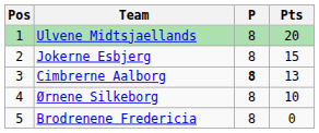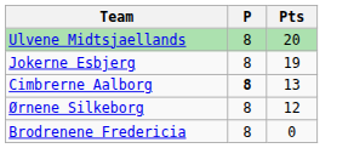 <table class="wikitable" style="font-size: 100%">
 <tr>
-<th width=20>Pos</th>
 <th width=200>Team</th>
 <th width=30>P</th>
 <th width=40>Pts</th>
 </tr>
 <tr align=center style="background:#ACE1AF;">
-<td>1</td>
 <td align="left"><a href='#'>Ulvene Midtsjaellands</a></td>
 <td>8</td>
 <td>20</td>
 </tr>
 <tr align=center>
-<td>2</td>
 <td align="left"><a href='#'>Jokerne Esbjerg</a></td>
 <td>8</td>
-<td>15</td>
+<td>19</td>
 </tr>
 <tr align=center>
-<td>3</td>
 <td align="left"><a href='#'>Cimbrerne Aalborg</a></td>
 <td><strong>8</strong></td>
 <td>13</td>
 </tr>
 <tr align=center>
-<td>4</td>
 <td align="left"><a href='#'>Ørnene Silkeborg</a></td>
 <td>8</td>
-<td>10</td>
+<td>12</td>
 </tr>
 <tr align=center>
-<td>5</td>
 <td align="left"><a href='#'>Brodrenene Fredericia</a></td>
 <td>8</td>
 <td>0</td>
 </tr>
 </table>
